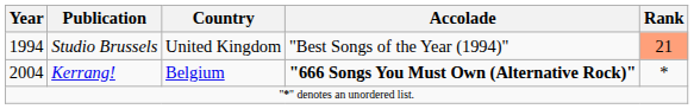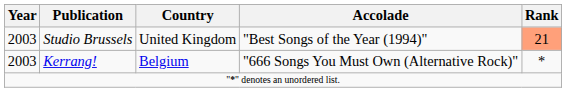 <table class="wikitable sortable" style="margin:0 1em 1em 0;">
 <tr>
 <th>Year</th>
 <th>Publication</th>
 <th>Country</th>
 <th>Accolade</th>
 <th>Rank</th>
 </tr>
 <tr>
-<td align=center>1994</td>
+<td align=center>2003</td>
 <td><em>Studio Brussels</em></td>
 <td>United Kingdom</td>
 <td>"Best Songs of the Year (1994)"</td>
 <td align=center style="background: lightsalmon;">21</td>
 </tr>
 <tr>
-<td align=center>2004</td>
+<td align=center>2003</td>
 <td><em><a href='#'>Kerrang!</a></em></td>
 <td><a href='#'>Belgium</a></td>
-<td><strong>"666 Songs You Must Own (Alternative Rock)"</strong></td>
+<td>"666 Songs You Must Own (Alternative Rock)"</td>
 <td align=center>*</td>
 </tr>
 <tr class="sortbottom">
 <td colspan="5"  style="font-size:8pt; text-align:center;">"<strong>*</strong>" denotes an unordered list.</td>
 </tr>
 </table>
